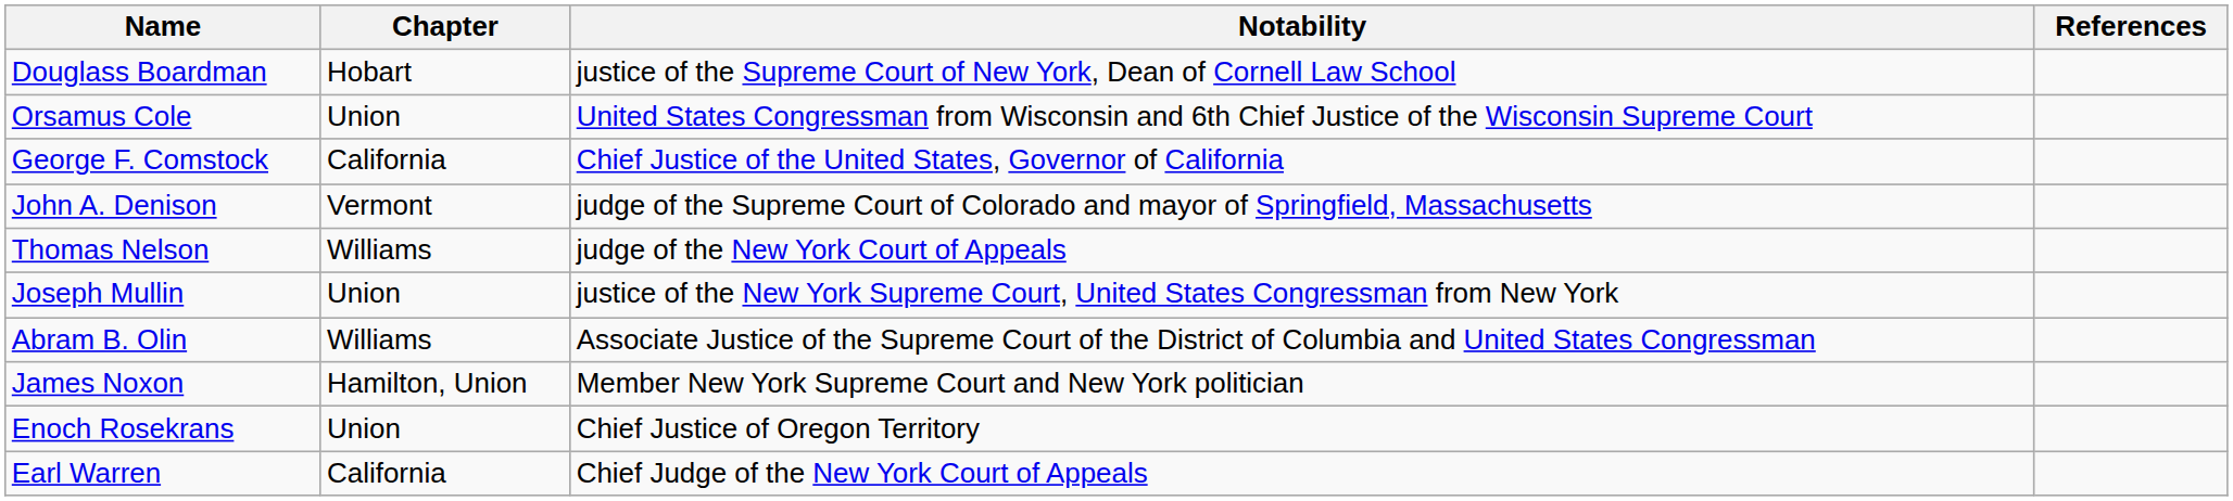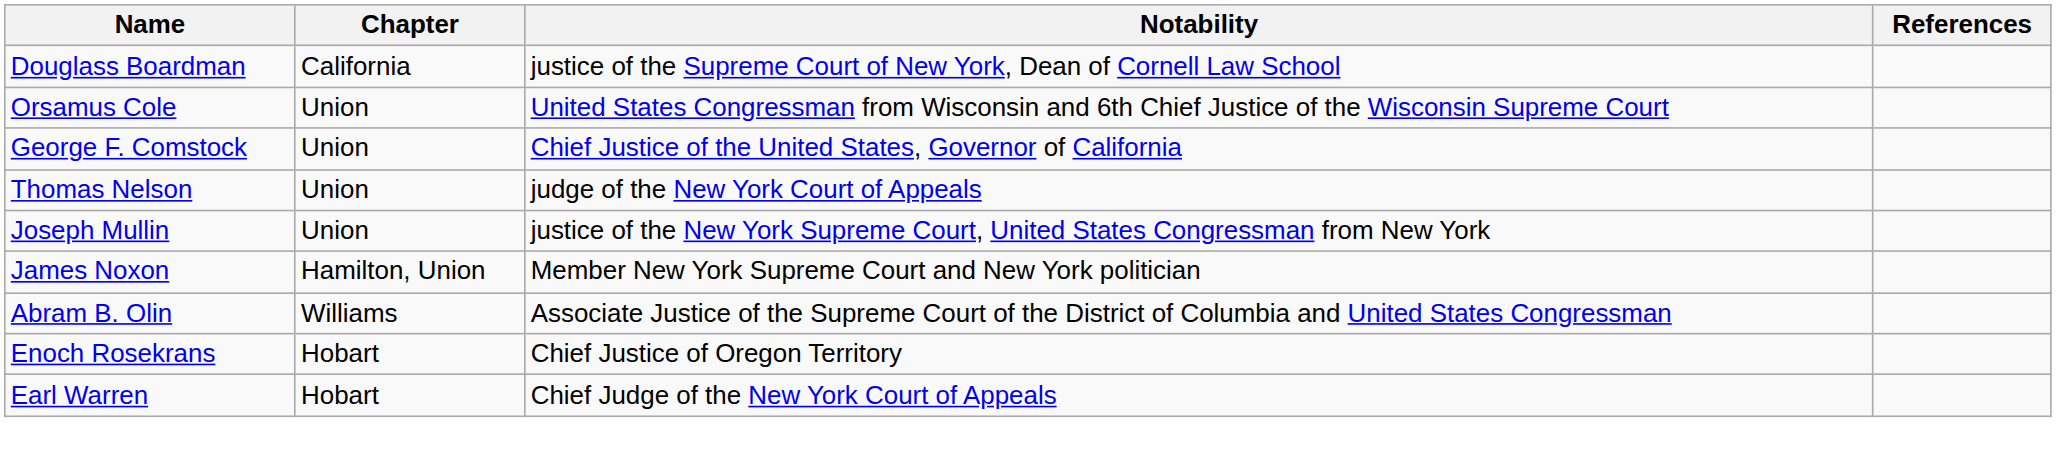 <table class="wikitable sortable" style="width:100%;">
 <tr>
 <th>Name</th>
 <th>Chapter</th>
 <th>Notability</th>
 <th>References</th>
 </tr>
 <tr>
 <td><a href='#'>Douglass Boardman</a></td>
-<td>Hobart</td>
+<td>California</td>
 <td>justice of the <a href='#'>Supreme Court of New York</a>, Dean of <a href='#'>Cornell Law School</a></td>
 <td></td>
 </tr>
 <tr>
 <td><a href='#'>Orsamus Cole</a></td>
 <td>Union</td>
 <td><a href='#'>United States Congressman</a> from Wisconsin and 6th Chief Justice of the <a href='#'>Wisconsin Supreme Court</a></td>
 <td></td>
 </tr>
 <tr>
 <td><a href='#'>George F. Comstock</a></td>
-<td>California</td>
+<td>Union</td>
 <td><a href='#'>Chief Justice of the United States</a>, <a href='#'>Governor</a> of <a href='#'>California</a></td>
 <td></td>
 </tr>
 <tr>
-<td><a href='#'>John A. Denison</a></td>
-<td>Vermont</td>
-<td>judge of the Supreme Court of Colorado and mayor of <a href='#'>Springfield, Massachusetts</a></td>
-<td></td>
-</tr>
-<tr>
 <td><a href='#'>Thomas Nelson</a></td>
-<td>Williams</td>
+<td>Union</td>
 <td>judge of the <a href='#'>New York Court of Appeals</a></td>
 <td></td>
 </tr>
 <tr>
 <td><a href='#'>Joseph Mullin</a></td>
 <td>Union</td>
 <td>justice of the <a href='#'>New York Supreme Court</a>, <a href='#'>United States Congressman</a> from New York</td>
 <td></td>
 </tr>
 <tr>
+<td><a href='#'>James Noxon</a></td>
+<td>Hamilton, Union</td>
+<td>Member New York Supreme Court and New York politician</td>
+<td></td>
+</tr>
+<tr>
 <td><a href='#'>Abram B. Olin</a></td>
 <td>Williams</td>
 <td>Associate Justice of the Supreme Court of the District of Columbia and <a href='#'>United States Congressman</a></td>
 <td></td>
 </tr>
 <tr>
-<td><a href='#'>James Noxon</a></td>
-<td>Hamilton, Union</td>
-<td>Member New York Supreme Court and New York politician</td>
-<td></td>
-</tr>
-<tr>
 <td><a href='#'>Enoch Rosekrans</a></td>
-<td>Union</td>
+<td>Hobart</td>
 <td>Chief Justice of Oregon Territory</td>
 <td></td>
 </tr>
 <tr>
 <td><a href='#'>Earl Warren</a></td>
-<td>California</td>
+<td>Hobart</td>
 <td>Chief Judge of the <a href='#'>New York Court of Appeals</a></td>
 <td></td>
 </tr>
 </table>
